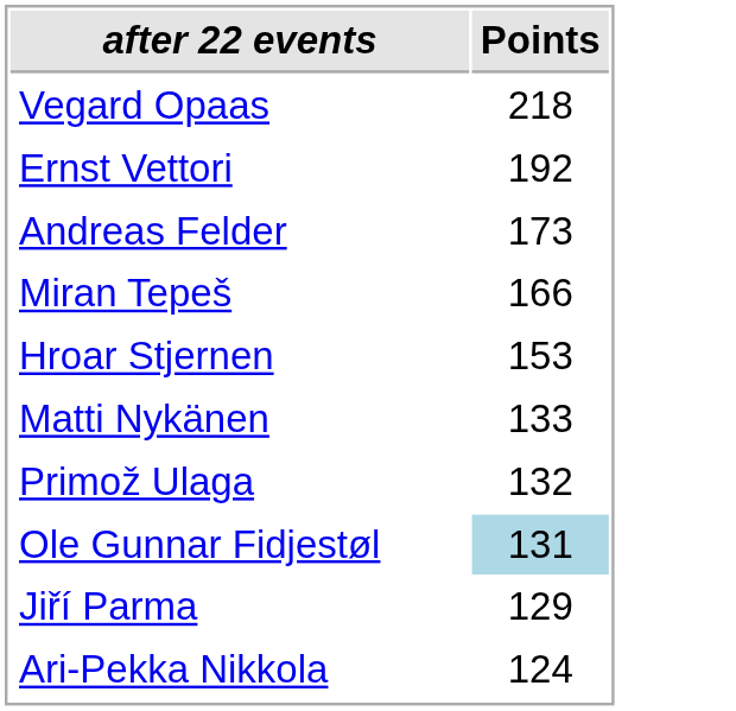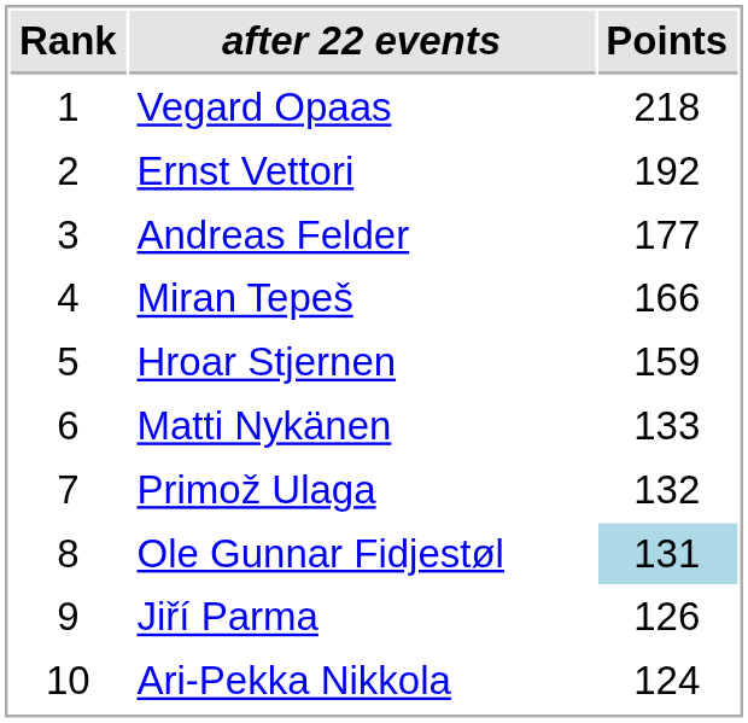 <table cellspacing="1" cellpadding="3" style="border:1px solid #AAAAAA;font-size:86%">
 <tr bgcolor="#E4E4E4">
+<th style="border-bottom:1px solid #AAAAAA" width=10>Rank</th>
 <th style="border-bottom:1px solid #AAAAAA" width=155><em>after 22 events</em></th>
 <th style="border-bottom:1px solid #AAAAAA" width=40>Points</th>
 </tr>
 <tr>
+<td align=center>1</td>
 <td> <a href='#'>Vegard Opaas</a></td>
 <td align=center>218</td>
 </tr>
 <tr>
+<td align=center>2</td>
 <td> <a href='#'>Ernst Vettori</a></td>
 <td align=center>192</td>
 </tr>
 <tr>
+<td align=center>3</td>
 <td> <a href='#'>Andreas Felder</a></td>
-<td align=center>173</td>
+<td align=center>177</td>
 </tr>
 <tr>
+<td align=center>4</td>
 <td> <a href='#'>Miran Tepeš</a></td>
 <td align=center>166</td>
 </tr>
 <tr>
+<td align=center>5</td>
 <td> <a href='#'>Hroar Stjernen</a></td>
-<td align=center>153</td>
+<td align=center>159</td>
 </tr>
 <tr>
+<td align=center>6</td>
 <td> <a href='#'>Matti Nykänen</a></td>
 <td align=center>133</td>
 </tr>
 <tr>
+<td align=center>7</td>
 <td> <a href='#'>Primož Ulaga</a></td>
 <td align=center>132</td>
 </tr>
 <tr>
+<td align=center>8</td>
 <td> <a href='#'>Ole Gunnar Fidjestøl</a></td>
 <td align=center style="background: lightblue;">131</td>
 </tr>
 <tr>
+<td align=center>9</td>
 <td> <a href='#'>Jiří Parma</a></td>
-<td align=center>129</td>
+<td align=center>126</td>
 </tr>
 <tr>
+<td align=center>10</td>
 <td> <a href='#'>Ari-Pekka Nikkola</a></td>
 <td align=center>124</td>
 </tr>
 </table>
